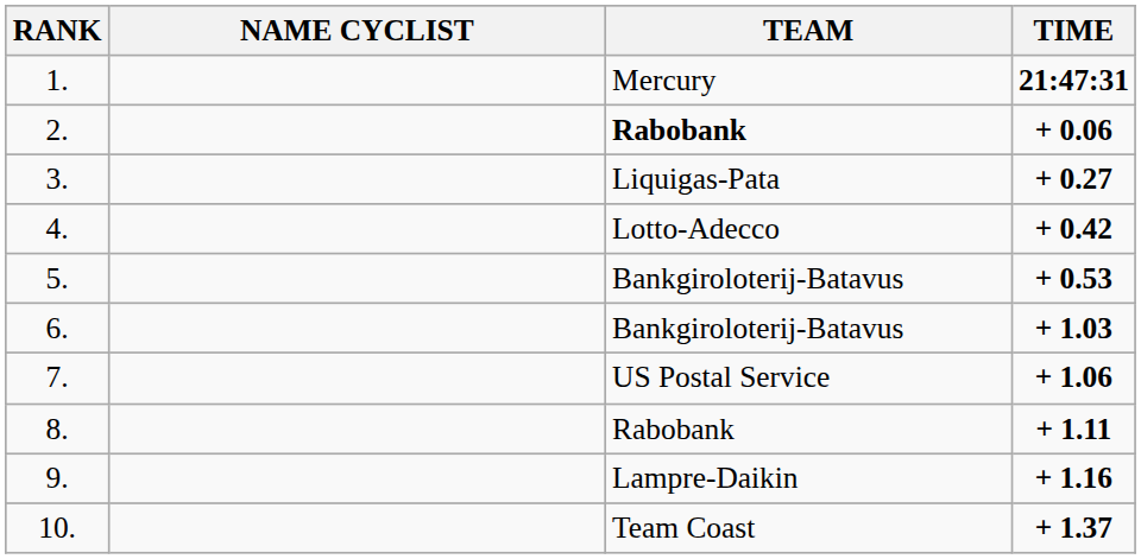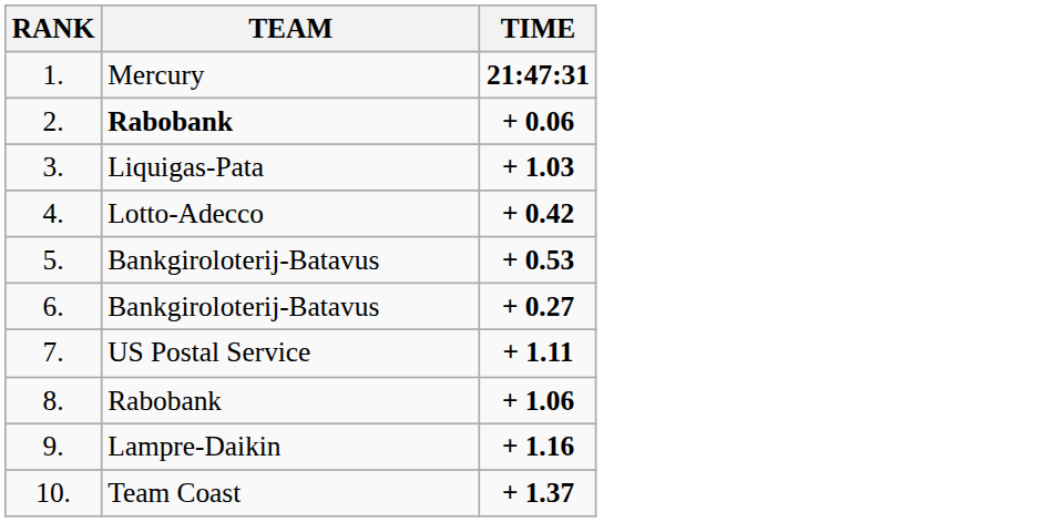 <table class="wikitable" style="font-size:95%;">
 <tr>
 <th>RANK</th>
-<th align="left" style="width: 16em">NAME CYCLIST</th>
 <th align="left" style="width: 13em">TEAM</th>
 <th>TIME</th>
 </tr>
 <tr>
 <td align="center">1.</td>
-<td></td>
 <td>Mercury</td>
 <td align="center"><strong>21:47:31</strong></td>
 </tr>
 <tr>
 <td align="center">2.</td>
-<td></td>
 <td><strong>Rabobank</strong></td>
 <td align="center"><strong>+ 0.06</strong></td>
 </tr>
 <tr>
 <td align="center">3.</td>
-<td></td>
 <td>Liquigas-Pata</td>
-<td align="center"><strong>+ 0.27</strong></td>
+<td align="center"><strong>+ 1.03</strong></td>
 </tr>
 <tr>
 <td align="center">4.</td>
-<td></td>
 <td>Lotto-Adecco</td>
 <td align="center"><strong>+ 0.42</strong></td>
 </tr>
 <tr>
 <td align="center">5.</td>
-<td></td>
 <td>Bankgiroloterij-Batavus</td>
 <td align="center"><strong>+ 0.53</strong></td>
 </tr>
 <tr>
 <td align="center">6.</td>
-<td></td>
 <td>Bankgiroloterij-Batavus</td>
-<td align="center"><strong>+ 1.03</strong></td>
+<td align="center"><strong>+ 0.27</strong></td>
 </tr>
 <tr>
 <td align="center">7.</td>
-<td></td>
 <td>US Postal Service</td>
+<td align="center"><strong>+ 1.11</strong></td>
+</tr>
+<tr>
+<td align="center">8.</td>
+<td>Rabobank</td>
 <td align="center"><strong>+ 1.06</strong></td>
 </tr>
 <tr>
-<td align="center">8.</td>
-<td></td>
-<td>Rabobank</td>
-<td align="center"><strong>+ 1.11</strong></td>
-</tr>
-<tr>
 <td align="center">9.</td>
-<td></td>
 <td>Lampre-Daikin</td>
 <td align="center"><strong>+ 1.16</strong></td>
 </tr>
 <tr>
 <td align="center">10.</td>
-<td></td>
 <td>Team Coast</td>
 <td align="center"><strong>+ 1.37</strong></td>
 </tr>
 </table>
